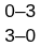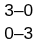 <table>
 <tr>
 <th width=150></th>
 <th width=80></th>
 <th width=150></th>
 </tr>
 <tr>
 <td align=right></td>
-<td align=center>0–3</td>
+<td align=center>3–0</td>
 <td></td>
 </tr>
 <tr>
 <td align=right></td>
-<td align=center>3–0</td>
+<td align=center>0–3</td>
 <td></td>
 </tr>
 </table>
